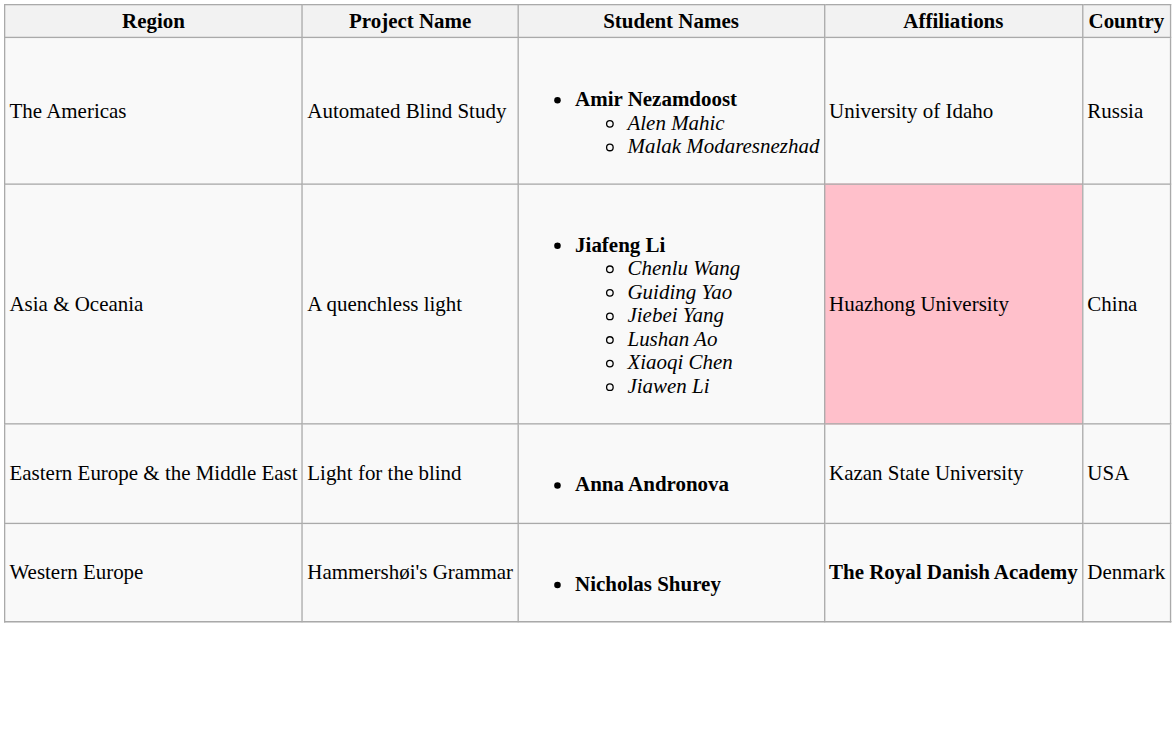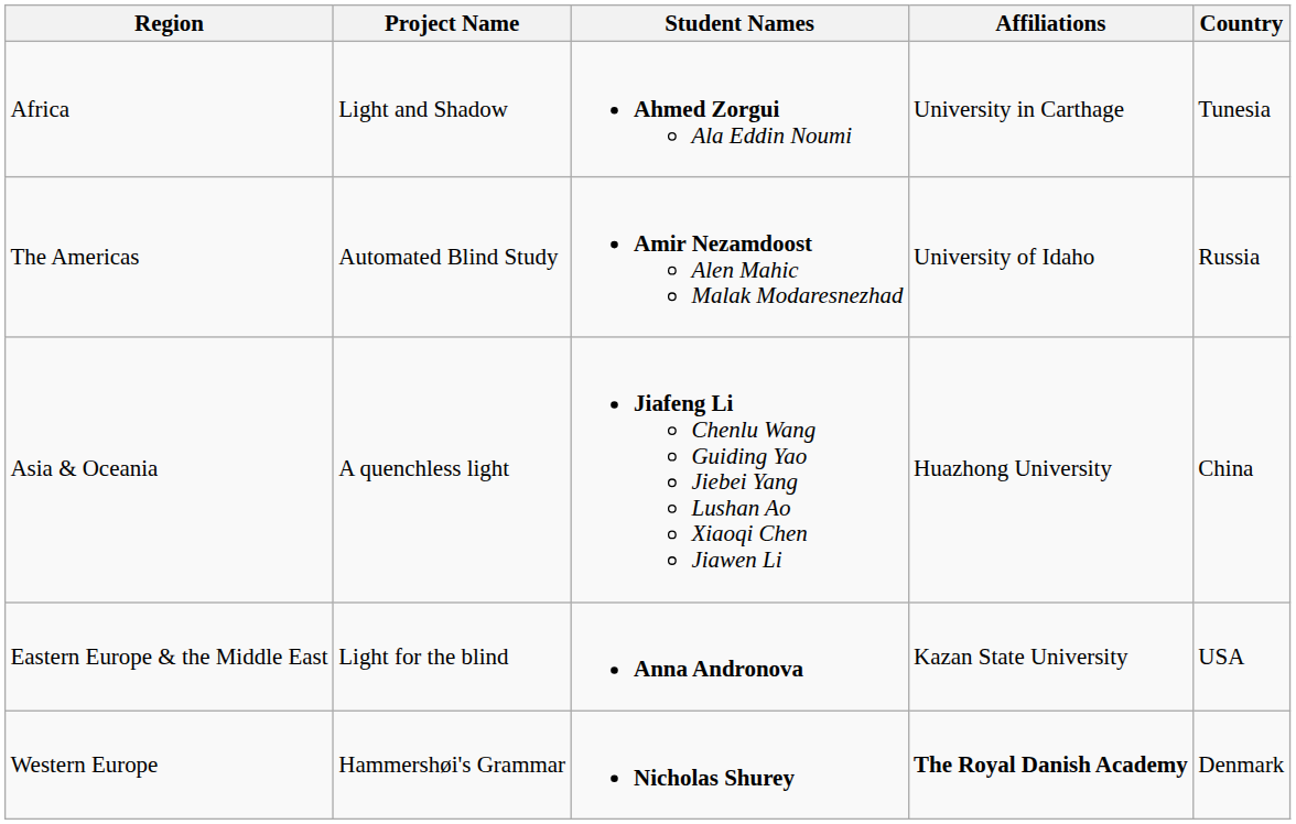 <table class="wikitable">
 <tr>
 <th>Region</th>
 <th>Project Name</th>
 <th>Student Names</th>
 <th>Affiliations</th>
 <th>Country</th>
+</tr>
+<tr>
+<td>Africa</td>
+<td>Light and Shadow</td>
+<td><br><ul><li><strong>Ahmed Zorgui</strong><ul><li><em>Ala Eddin Noumi</em></li></ul></li></ul></td>
+<td>University in Carthage</td>
+<td>Tunesia</td>
 </tr>
 <tr>
 <td>The Americas</td>
 <td>Automated Blind Study</td>
 <td><br><ul><li><strong>Amir Nezamdoost</strong><ul><li><em>Alen Mahic</em></li><li><em>Malak Modaresnezhad</em></li></ul></li></ul></td>
 <td>University of Idaho</td>
 <td>Russia</td>
 </tr>
 <tr>
 <td>Asia & Oceania</td>
 <td>A quenchless light</td>
 <td><br><ul><li><strong>Jiafeng Li</strong><ul><li><em>Chenlu Wang</em></li><li><em>Guiding Yao</em></li><li><em>Jiebei Yang</em></li><li><em>Lushan Ao</em></li><li><em>Xiaoqi Chen</em></li><li><em>Jiawen Li</em></li></ul></li></ul></td>
-<td style="background: pink;">Huazhong University</td>
+<td>Huazhong University</td>
 <td>China</td>
 </tr>
 <tr>
 <td>Eastern Europe & the Middle East</td>
 <td>Light for the blind</td>
 <td><br><ul><li><strong>Anna Andronova</strong></li></ul></td>
 <td>Kazan State University</td>
 <td>USA</td>
 </tr>
 <tr>
 <td>Western Europe</td>
 <td>Hammershøi's Grammar</td>
 <td><br><ul><li><strong>Nicholas Shurey</strong></li></ul></td>
 <td><strong>The Royal Danish Academy</strong></td>
 <td>Denmark</td>
 </tr>
 <tr>
 </tr>
 <tr>
 </tr>
 </table>
